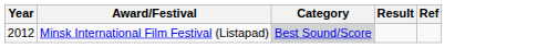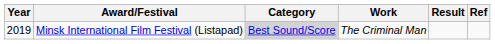 <table class="wikitable">
 <tr>
 <th>Year</th>
 <th>Award/Festival</th>
 <th>Category</th>
+<th>Work</th>
 <th>Result</th>
 <th>Ref</th>
 </tr>
 <tr>
-<td>2012</td>
+<td>2019</td>
 <td><a href='#'>Minsk International Film Festival</a> (Listapad)</td>
 <td style="background: lightgrey;"><a href='#'>Best Sound/Score</a></td>
+<td><em>The Criminal Man</em></td>
 <td></td>
 <td style="text-align:center;"></td>
 </tr>
 </table>
